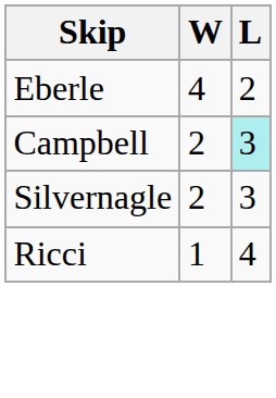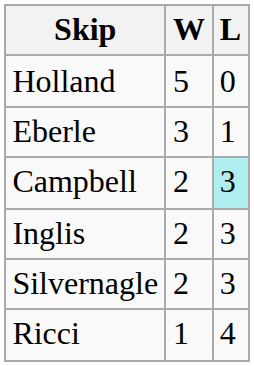 <table class="wikitable">
 <tr>
 <th>Skip</th>
 <th>W</th>
 <th>L</th>
 </tr>
 <tr>
+<td>Holland</td>
+<td>5</td>
+<td>0</td>
+</tr>
+<tr>
 <td>Eberle</td>
-<td>4</td>
-<td>2</td>
+<td>3</td>
+<td>1</td>
 </tr>
 <tr>
 <td>Campbell</td>
 <td>2</td>
 <td style="background: paleturquoise;">3</td>
+</tr>
+<tr>
+<td>Inglis</td>
+<td>2</td>
+<td>3</td>
 </tr>
 <tr>
 <td>Silvernagle</td>
 <td>2</td>
 <td>3</td>
 </tr>
 <tr>
 <td>Ricci</td>
 <td>1</td>
 <td>4</td>
 </tr>
 </table>
